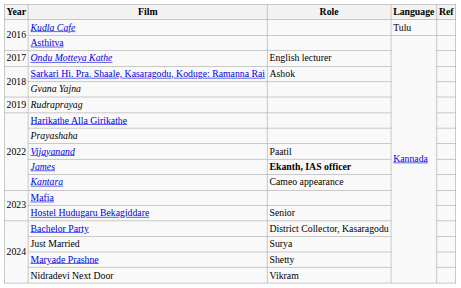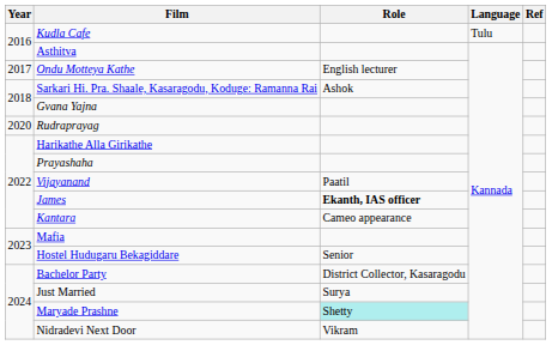 <table class="wikitable">
 <tr>
 <th>Year</th>
 <th>Film</th>
 <th>Role</th>
 <th>Language</th>
 <th>Ref</th>
 </tr>
 <tr>
 <td rowspan="2">2016</td>
 <td><em><a href='#'>Kudla Cafe</a></em></td>
 <td></td>
 <td>Tulu</td>
 <td></td>
 </tr>
 <tr>
 <td><a href='#'>Asthitva</a></td>
 <td></td>
 <td rowspan="16"><a href='#'>Kannada</a></td>
 <td></td>
 </tr>
 <tr>
 <td>2017</td>
 <td><em><a href='#'>Ondu Motteya Kathe</a></em></td>
 <td>English lecturer</td>
 <td></td>
 </tr>
 <tr>
 <td rowspan="2">2018</td>
 <td><a href='#'>Sarkari Hi. Pra. Shaale, Kasaragodu, Koduge: Ramanna Rai</a></td>
 <td>Ashok</td>
 <td></td>
 </tr>
 <tr>
 <td><em>Gvana Yajna</em></td>
 <td></td>
 <td></td>
 </tr>
 <tr>
-<td>2019</td>
+<td>2020</td>
 <td><em>Rudraprayag</em></td>
 <td></td>
 <td></td>
 </tr>
 <tr>
 <td rowspan="5">2022</td>
 <td><a href='#'>Harikathe Alla Girikathe</a></td>
 <td></td>
 <td></td>
 </tr>
 <tr>
 <td><em>Prayashaha</em></td>
 <td></td>
 <td></td>
 </tr>
 <tr>
 <td><em><a href='#'>Vijayanand</a></em></td>
 <td>Paatil</td>
 <td></td>
 </tr>
 <tr>
 <td><em><a href='#'>James</a></em></td>
 <td><strong>Ekanth, IAS officer</strong></td>
 <td></td>
 </tr>
 <tr>
 <td><em><a href='#'>Kantara</a></td>
 <td>Cameo appearance</td>
 <td></td>
 </tr>
 <tr>
 <td rowspan="2">2023</td>
 <td></em><a href='#'>Mafia</a><em></td>
 <td></td>
 <td></td>
 </tr>
 <tr>
 <td></em><a href='#'>Hostel Hudugaru Bekagiddare</a><em></td>
 <td>Senior</td>
 <td></td>
 </tr>
 <tr>
 <td rowspan="4">2024</td>
 <td></em><a href='#'> Bachelor Party</a><em></td>
 <td>District Collector, Kasaragodu</td>
 <td></td>
 </tr>
 <tr>
 <td></em>Just Married<em></td>
 <td>Surya</td>
 <td></td>
 </tr>
 <tr>
 <td></em><a href='#'>Maryade Prashne</a><em></td>
-<td>Shetty</td>
+<td style="background: paleturquoise;">Shetty</td>
 <td></td>
 </tr>
 <tr>
 <td></em>Nidradevi Next Door<em></td>
 <td>Vikram</td>
 <td></td>
 </tr>
 </table>
